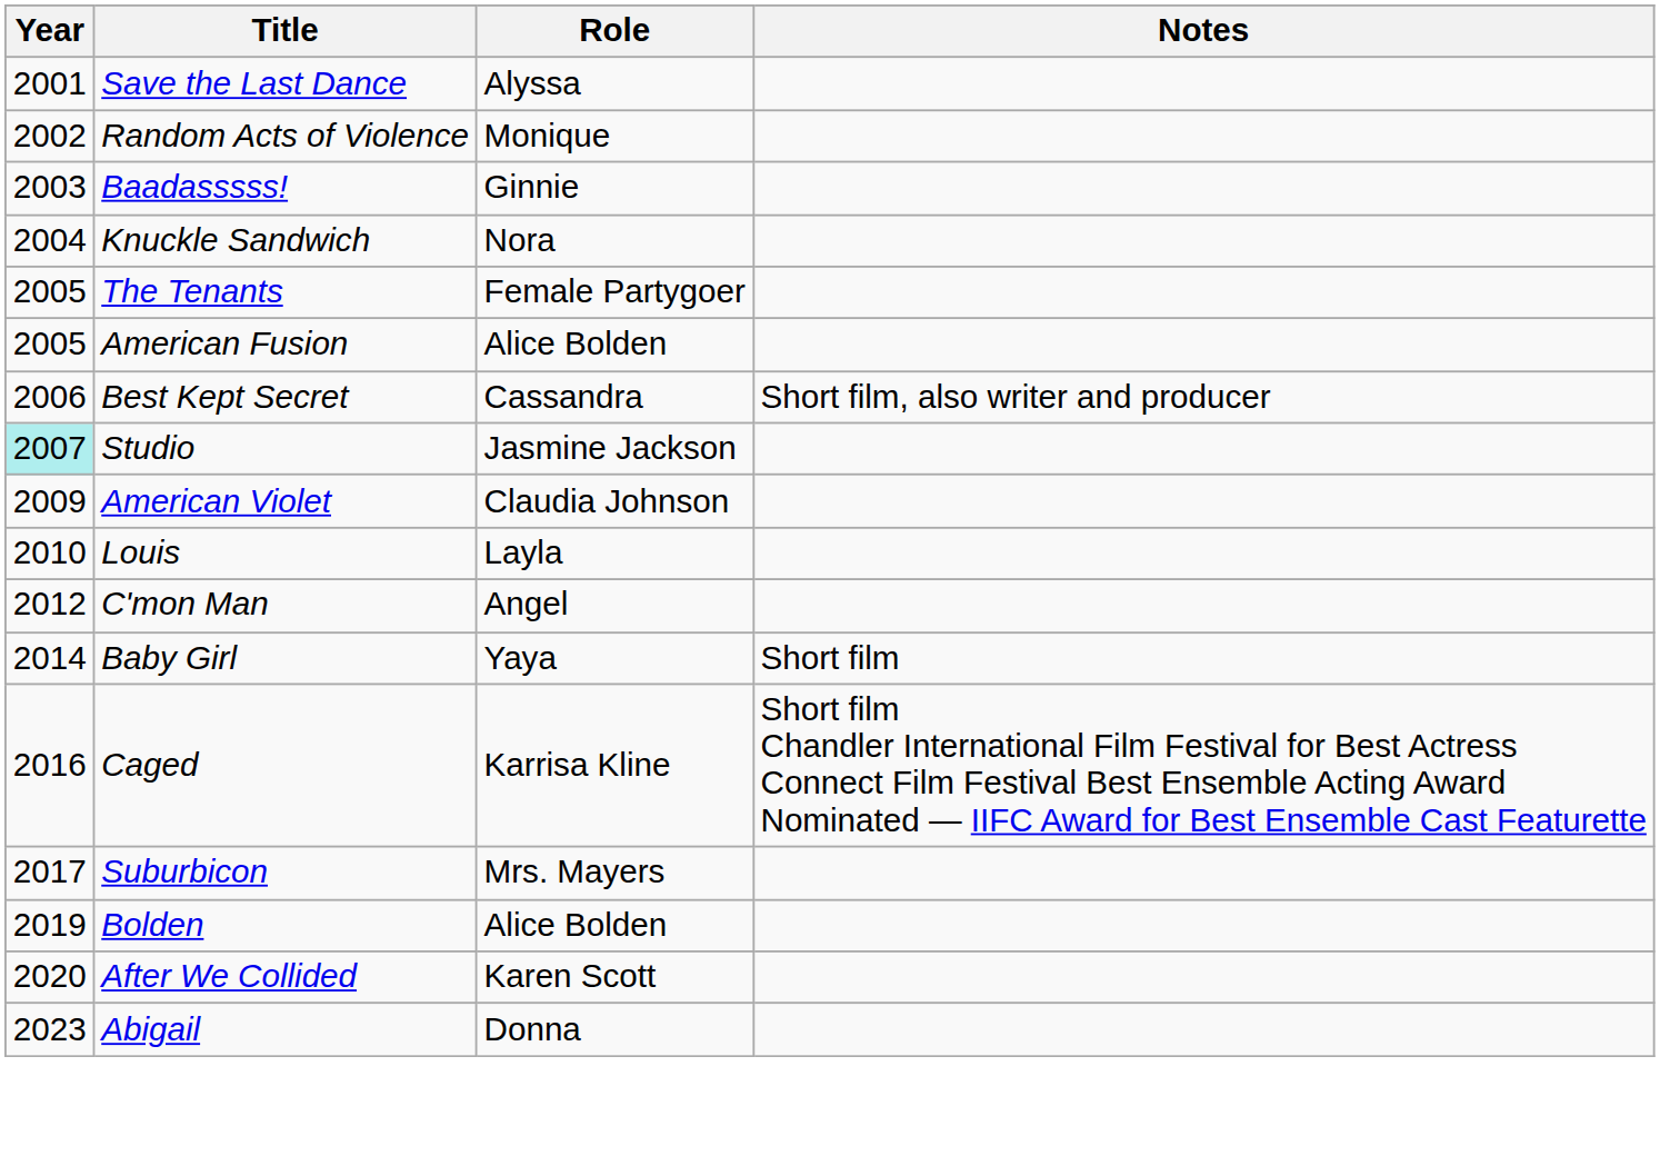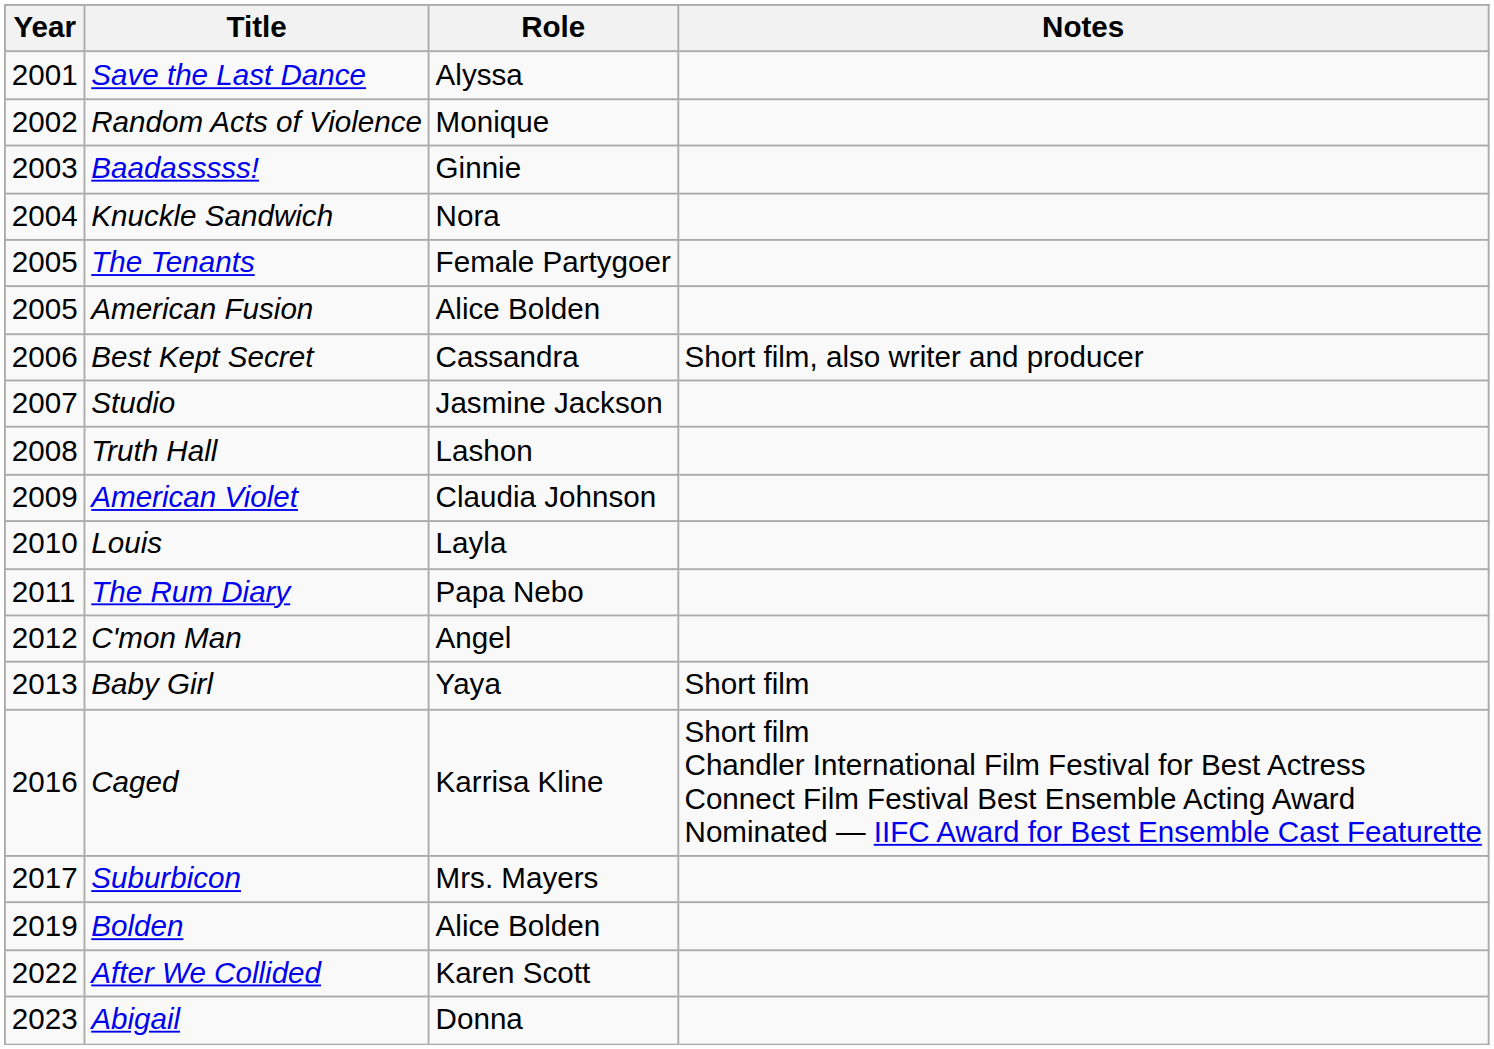 <table class="wikitable sortable">
 <tr>
 <th>Year</th>
 <th>Title</th>
 <th>Role</th>
 <th class="unsortable">Notes</th>
 </tr>
 <tr>
 <td>2001</td>
 <td><em><a href='#'>Save the Last Dance</a></em></td>
 <td>Alyssa</td>
 <td></td>
 </tr>
 <tr>
 <td>2002</td>
 <td><em>Random Acts of Violence</em></td>
 <td>Monique</td>
 <td></td>
 </tr>
 <tr>
 <td>2003</td>
 <td><em><a href='#'>Baadasssss!</a></em></td>
 <td>Ginnie</td>
 <td></td>
 </tr>
 <tr>
 <td>2004</td>
 <td><em>Knuckle Sandwich</em></td>
 <td>Nora</td>
 <td></td>
 </tr>
 <tr>
 <td>2005</td>
 <td><em><a href='#'>The Tenants</a></em></td>
 <td>Female Partygoer</td>
 <td></td>
 </tr>
 <tr>
 <td>2005</td>
 <td><em>American Fusion</em></td>
 <td>Alice Bolden</td>
 <td></td>
 </tr>
 <tr>
 <td>2006</td>
 <td><em>Best Kept Secret</em></td>
 <td>Cassandra</td>
 <td>Short film, also writer and producer</td>
 </tr>
 <tr>
-<td style="background: paleturquoise;">2007</td>
+<td>2007</td>
 <td><em>Studio</em></td>
 <td>Jasmine Jackson</td>
+<td></td>
+</tr>
+<tr>
+<td>2008</td>
+<td><em>Truth Hall</em></td>
+<td>Lashon</td>
 <td></td>
 </tr>
 <tr>
 <td>2009</td>
 <td><em><a href='#'>American Violet</a></em></td>
 <td>Claudia Johnson</td>
 <td></td>
 </tr>
 <tr>
 <td>2010</td>
 <td><em>Louis</em></td>
 <td>Layla</td>
 <td></td>
 </tr>
 <tr>
+<td>2011</td>
+<td><em><a href='#'>The Rum Diary</a></em></td>
+<td>Papa Nebo</td>
+<td></td>
+</tr>
+<tr>
 <td>2012</td>
 <td><em>C'mon Man</em></td>
 <td>Angel</td>
 <td></td>
 </tr>
 <tr>
-<td>2014</td>
+<td>2013</td>
 <td><em>Baby Girl</em></td>
 <td>Yaya</td>
 <td>Short film</td>
 </tr>
 <tr>
 <td>2016</td>
 <td><em>Caged</em></td>
 <td>Karrisa Kline</td>
 <td>Short film<br>Chandler International Film Festival for Best Actress<br>Connect Film Festival Best Ensemble Acting Award<br>Nominated — <a href='#'>IIFC Award for Best Ensemble Cast Featurette</a></td>
 </tr>
 <tr>
 <td>2017</td>
 <td><em><a href='#'>Suburbicon</a></em></td>
 <td>Mrs. Mayers</td>
 <td></td>
 </tr>
 <tr>
 <td>2019</td>
 <td><em><a href='#'>Bolden</a></em></td>
 <td>Alice Bolden</td>
 <td></td>
 </tr>
 <tr>
-<td>2020</td>
+<td>2022</td>
 <td><em><a href='#'>After We Collided</a></em></td>
 <td>Karen Scott</td>
 <td></td>
 </tr>
 <tr>
 <td>2023</td>
 <td><a href='#'><em>Abigail</em></a></td>
 <td>Donna</td>
 <td></td>
 </tr>
 </table>
